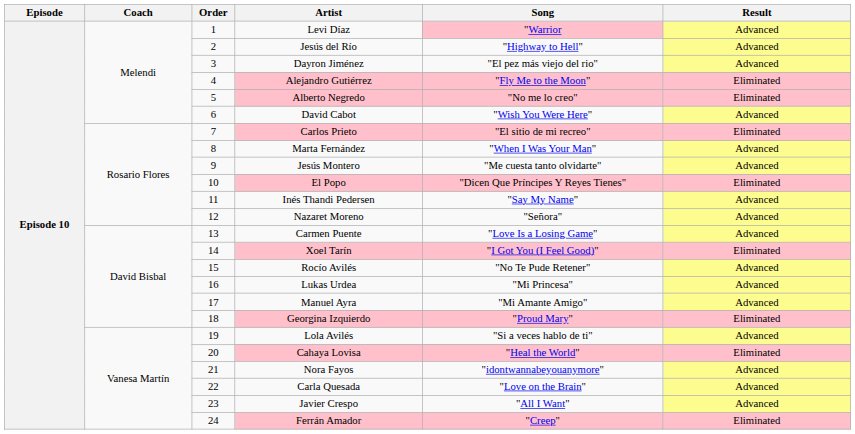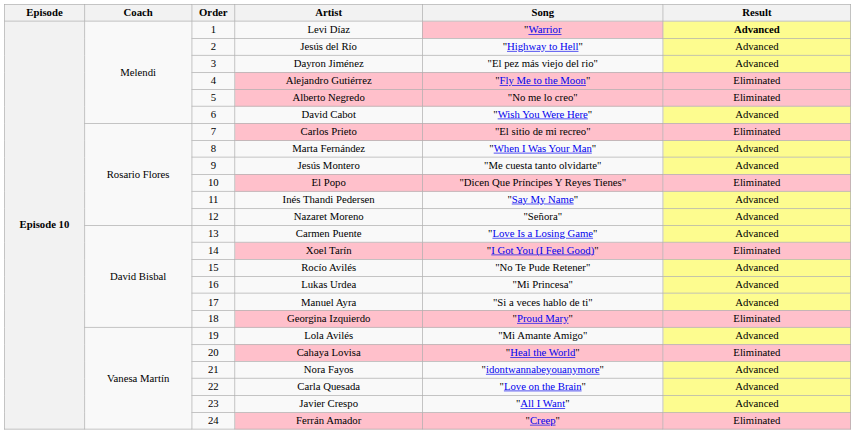 <table class="wikitable" style="text-align: center; width:100%">
 <tr>
 <th style="width:06%">Episode</th>
 <th style="width:08%">Coach</th>
 <th style="width:02%">Order</th>
 <th style="width:14%">Artist</th>
 <th style="width:18%">Song</th>
 <th style="width:14%">Result</th>
 </tr>
 <tr>
 <th rowspan="24">Episode 10<br></th>
 <td rowspan="6">Melendi</td>
 <td>1</td>
 <td>Levi Díaz</td>
 <td style="background: pink;">"<a href='#'>Warrior</a></td>
-<td style="background:#fdfc8f">Advanced</td>
+<td style="background:#fdfc8f"><strong>Advanced</strong></td>
 </tr>
 <tr>
 <td>2</td>
 <td>Jesús del Río</td>
 <td>"<a href='#'>Highway to Hell</a>"</td>
 <td style="background:#fdfc8f">Advanced</td>
 </tr>
 <tr>
 <td>3</td>
 <td>Dayron Jiménez</td>
 <td>"El pez más viejo del rio"</td>
 <td style="background:#fdfc8f">Advanced</td>
 </tr>
 <tr>
 <td>4</td>
 <td style="background:pink">Alejandro Gutiérrez</td>
 <td style="background:pink">"<a href='#'>Fly Me to the Moon</a>"</td>
 <td style="background:pink">Eliminated</td>
 </tr>
 <tr>
 <td>5</td>
 <td style="background:pink">Alberto Negredo</td>
 <td style="background:pink">"No me lo creo"</td>
 <td style="background:pink">Eliminated</td>
 </tr>
 <tr>
 <td>6</td>
 <td>David Cabot</td>
 <td>"<a href='#'>Wish You Were Here</a>"</td>
 <td style="background:#fdfc8f">Advanced</td>
 </tr>
 <tr>
 <td rowspan="6">Rosario Flores</td>
 <td>7</td>
 <td style="background:pink">Carlos Prieto</td>
 <td style="background:pink">"El sitio de mi recreo"</td>
 <td style="background:pink">Eliminated</td>
 </tr>
 <tr>
 <td>8</td>
 <td>Marta Fernández</td>
 <td>"<a href='#'>When I Was Your Man</a>"</td>
 <td style="background:#fdfc8f">Advanced</td>
 </tr>
 <tr>
 <td>9</td>
 <td>Jesús Montero</td>
 <td>"Me cuesta tanto olvidarte"</td>
 <td style="background:#fdfc8f">Advanced</td>
 </tr>
 <tr>
 <td>10</td>
 <td style="background:pink">El Popo</td>
 <td style="background:pink">"Dicen Que Príncipes Y Reyes Tienes"</td>
 <td style="background:pink">Eliminated</td>
 </tr>
 <tr>
 <td>11</td>
 <td>Inés Thandi Pedersen</td>
 <td>"<a href='#'>Say My Name</a>"</td>
 <td style="background:#fdfc8f">Advanced</td>
 </tr>
 <tr>
 <td>12</td>
 <td>Nazaret Moreno</td>
 <td>"Señora"</td>
 <td style="background:#fdfc8f">Advanced</td>
 </tr>
 <tr>
 <td rowspan="6">David Bisbal</td>
 <td>13</td>
 <td>Carmen Puente</td>
 <td>"<a href='#'>Love Is a Losing Game</a>"</td>
 <td style="background:#fdfc8f">Advanced</td>
 </tr>
 <tr>
 <td>14</td>
 <td style="background:pink">Xoel Tarín</td>
 <td style="background:pink">"<a href='#'>I Got You (I Feel Good)</a>"</td>
 <td style="background:pink">Eliminated</td>
 </tr>
 <tr>
 <td>15</td>
 <td>Rocío Avilés</td>
 <td>"No Te Pude Retener"</td>
 <td style="background:#fdfc8f">Advanced</td>
 </tr>
 <tr>
 <td>16</td>
 <td>Lukas Urdea</td>
 <td>"Mi Princesa"</td>
 <td style="background:#fdfc8f">Advanced</td>
 </tr>
 <tr>
 <td>17</td>
 <td>Manuel Ayra</td>
-<td>"Mi Amante Amigo"</td>
+<td>"Si a veces hablo de ti"</td>
 <td style="background:#fdfc8f">Advanced</td>
 </tr>
 <tr>
 <td>18</td>
 <td style="background:pink">Georgina Izquierdo</td>
 <td style="background:pink">"<a href='#'>Proud Mary</a>"</td>
 <td style="background:pink">Eliminated</td>
 </tr>
 <tr>
 <td rowspan="6">Vanesa Martín</td>
 <td>19</td>
 <td>Lola Avilés</td>
-<td>"Si a veces hablo de ti"</td>
+<td>"Mi Amante Amigo"</td>
 <td style="background:#fdfc8f">Advanced</td>
 </tr>
 <tr>
 <td>20</td>
 <td style="background:pink">Cahaya Lovisa</td>
 <td style="background:pink">"<a href='#'>Heal the World</a>"</td>
 <td style="background:pink">Eliminated</td>
 </tr>
 <tr>
 <td>21</td>
 <td>Nora Fayos</td>
 <td>"<a href='#'>idontwannabeyouanymore</a>"</td>
 <td style="background:#fdfc8f">Advanced</td>
 </tr>
 <tr>
 <td>22</td>
 <td>Carla Quesada</td>
 <td>"<a href='#'>Love on the Brain</a>"</td>
 <td style="background:#fdfc8f">Advanced</td>
 </tr>
 <tr>
 <td>23</td>
 <td>Javier Crespo</td>
 <td>"<a href='#'>All I Want</a>"</td>
 <td style="background:#fdfc8f">Advanced</td>
 </tr>
 <tr>
 <td>24</td>
 <td style="background:pink">Ferrán Amador</td>
 <td style="background:pink">"<a href='#'>Creep</a>"</td>
 <td style="background:pink">Eliminated</td>
 </tr>
 </table>
